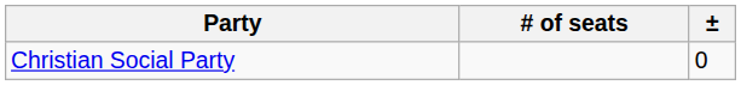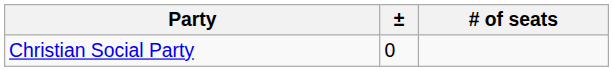 <table class="wikitable" style="width:500px;">
 <tr>
 <th>Party</th>
+<th>±</th>
 <th># of seats</th>
-<th>±</th>
 </tr>
 <tr>
 <td> <a href='#'>Christian Social Party</a></td>
+<td> 0</td>
 <td></td>
-<td> 0</td>
 </tr>
 </table>
